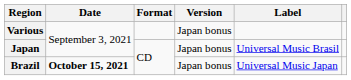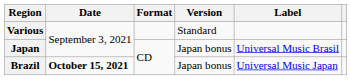 <table class="wikitable plainrowheaders">
 <tr>
 <th scope="col">Region</th>
 <th scope="col">Date</th>
 <th scope="col">Format</th>
 <th scope="col">Version</th>
 <th scope="col">Label</th>
 <th scope="col"></th>
 </tr>
 <tr>
 <th scope="row">Various</th>
 <td rowspan="2">September 3, 2021</td>
 <td></td>
-<td>Japan bonus</td>
+<td>Standard</td>
 <td></td>
 <td align="center"></td>
 </tr>
 <tr>
 <th scope="row">Japan</th>
 <td rowspan="2">CD</td>
 <td>Japan bonus</td>
 <td><a href='#'>Universal Music Brasil</a></td>
 <td align="center"></td>
 </tr>
 <tr>
 <th scope="row">Brazil</th>
 <td><strong>October 15, 2021</strong></td>
 <td>Japan bonus</td>
 <td><a href='#'>Universal Music Japan</a></td>
 <td align="center"></td>
 </tr>
 </table>
